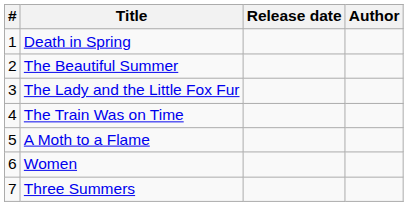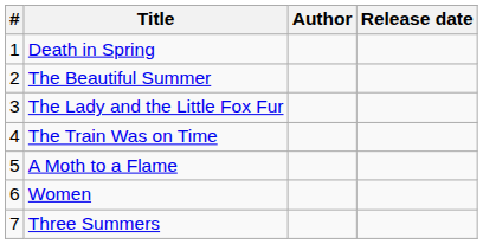 <table class="wikitable sortable">
 <tr>
 <th scope="col">#</th>
 <th scope="col">Title</th>
+<th scope="col">Author</th>
 <th scope="col">Release date</th>
-<th scope="col">Author</th>
 </tr>
 <tr>
 <td>1</td>
 <td><a href='#'>Death in Spring</a></td>
 <td></td>
 <td></td>
 </tr>
 <tr>
 <td>2</td>
 <td><a href='#'>The Beautiful Summer</a></td>
 <td></td>
 <td></td>
 </tr>
 <tr>
 <td>3</td>
 <td><a href='#'>The Lady and the Little Fox Fur</a></td>
 <td></td>
 <td></td>
 </tr>
 <tr>
 <td>4</td>
 <td><a href='#'>The Train Was on Time</a></td>
 <td></td>
 <td></td>
 </tr>
 <tr>
 <td>5</td>
 <td><a href='#'>A Moth to a Flame</a></td>
 <td></td>
 <td></td>
 </tr>
 <tr>
 <td>6</td>
 <td><a href='#'>Women</a></td>
 <td></td>
 <td></td>
 </tr>
 <tr>
 <td>7</td>
 <td><a href='#'>Three Summers</a></td>
 <td></td>
 <td></td>
 </tr>
 </table>
